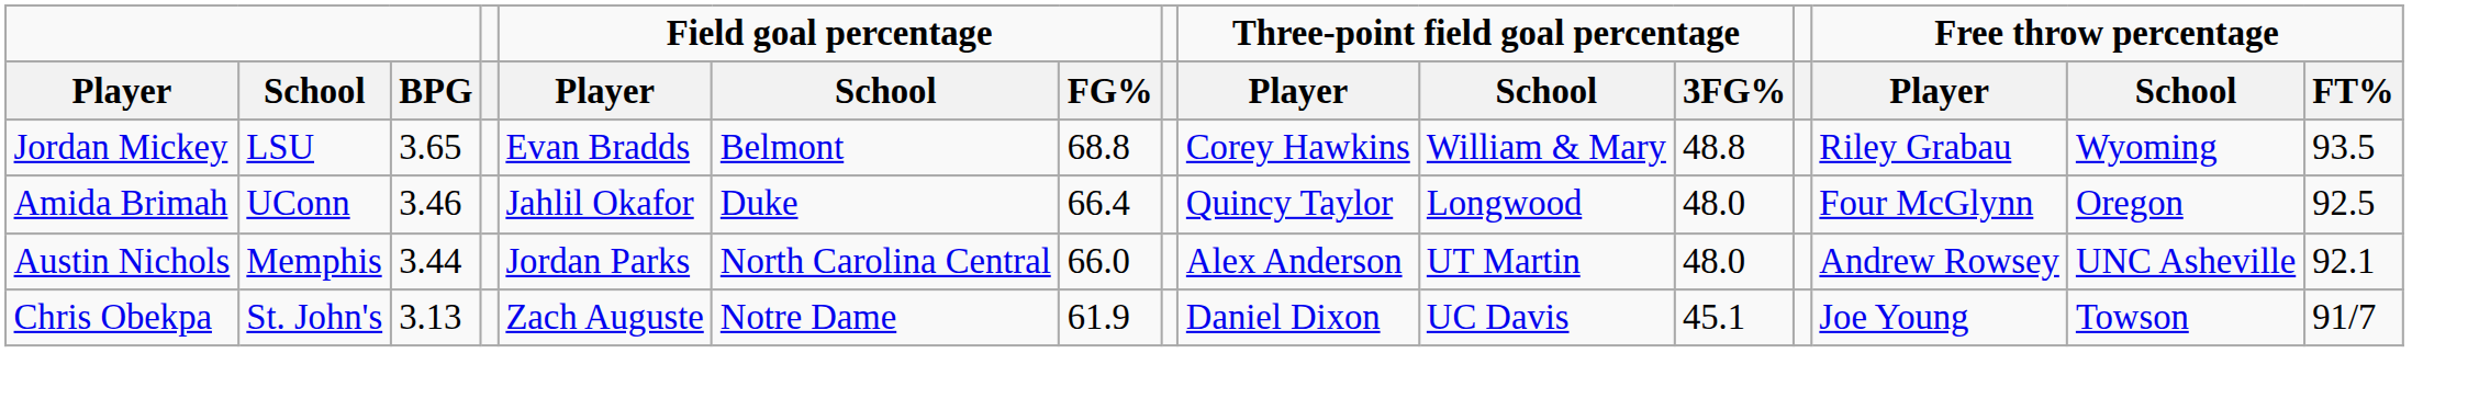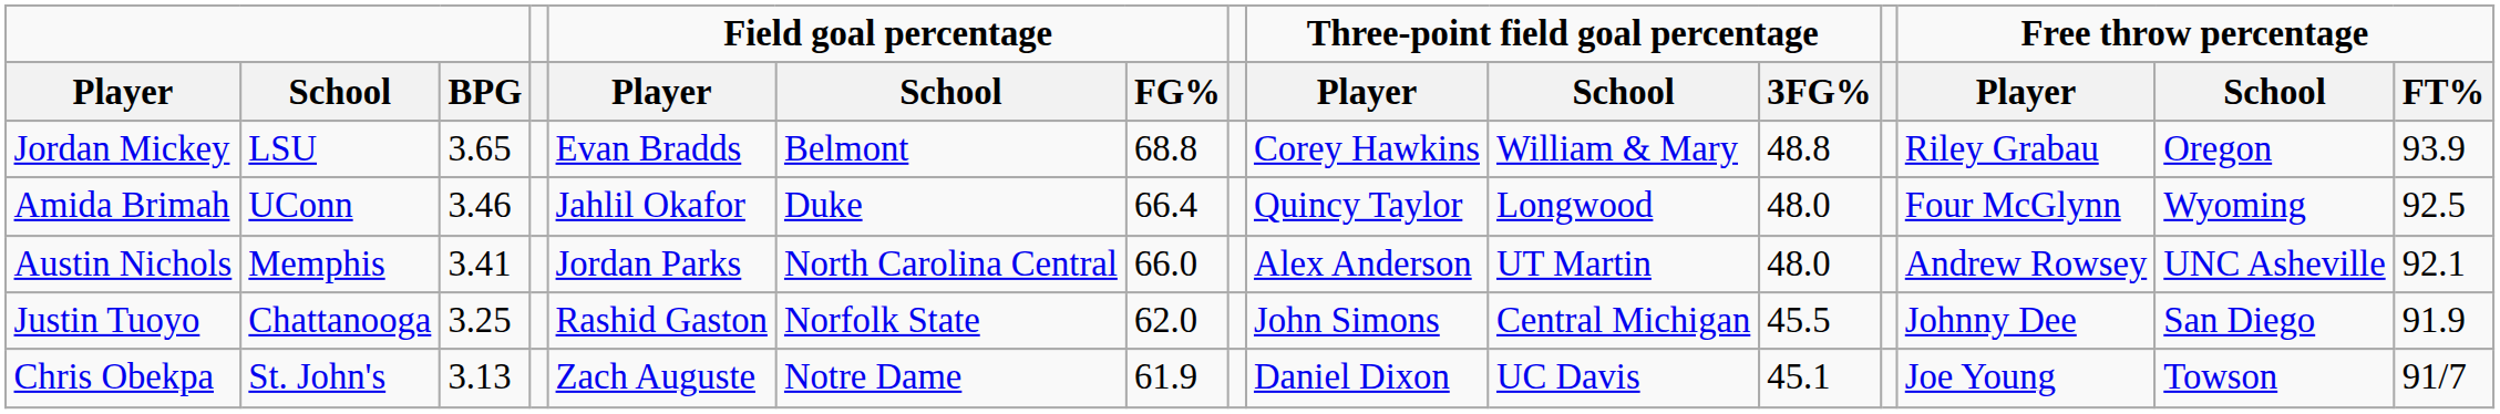 <table class="wikitable" style="text-align: left;">
 <tr>
 <td colspan=3></td>
 <td></td>
 <td colspan=3 style="text-align:center;"><strong>Field goal percentage</strong></td>
 <td></td>
 <td colspan=3 style="text-align:center;"><strong>Three-point field goal percentage</strong></td>
 <td></td>
 <td colspan=3 style="text-align:center;"><strong>Free throw percentage</strong></td>
 </tr>
 <tr>
 <th>Player</th>
 <th>School</th>
 <th>BPG</th>
 <th></th>
 <th>Player</th>
 <th>School</th>
 <th>FG%</th>
 <th></th>
 <th>Player</th>
 <th>School</th>
 <th>3FG%</th>
 <th></th>
 <th>Player</th>
 <th>School</th>
 <th>FT%</th>
 </tr>
 <tr>
 <td><a href='#'>Jordan Mickey</a></td>
 <td><a href='#'>LSU</a></td>
 <td>3.65</td>
 <td></td>
 <td><a href='#'>Evan Bradds</a></td>
 <td><a href='#'>Belmont</a></td>
 <td>68.8</td>
 <td></td>
 <td><a href='#'>Corey Hawkins</a></td>
 <td><a href='#'>William & Mary</a></td>
 <td>48.8</td>
 <td></td>
 <td><a href='#'>Riley Grabau</a></td>
-<td><a href='#'>Wyoming</a></td>
-<td>93.5</td>
+<td><a href='#'>Oregon</a></td>
+<td>93.9</td>
 </tr>
 <tr>
 <td><a href='#'>Amida Brimah</a></td>
 <td><a href='#'>UConn</a></td>
 <td>3.46</td>
 <td></td>
 <td><a href='#'>Jahlil Okafor</a></td>
 <td><a href='#'>Duke</a></td>
 <td>66.4</td>
 <td></td>
 <td><a href='#'>Quincy Taylor</a></td>
 <td><a href='#'>Longwood</a></td>
 <td>48.0</td>
 <td></td>
 <td><a href='#'>Four McGlynn</a></td>
-<td><a href='#'>Oregon</a></td>
+<td><a href='#'>Wyoming</a></td>
 <td>92.5</td>
 </tr>
 <tr>
 <td><a href='#'>Austin Nichols</a></td>
 <td><a href='#'>Memphis</a></td>
-<td>3.44</td>
+<td>3.41</td>
 <td></td>
 <td><a href='#'>Jordan Parks</a></td>
 <td><a href='#'>North Carolina Central</a></td>
 <td>66.0</td>
 <td></td>
 <td><a href='#'>Alex Anderson</a></td>
 <td><a href='#'>UT Martin</a></td>
 <td>48.0</td>
 <td></td>
 <td><a href='#'>Andrew Rowsey</a></td>
 <td><a href='#'>UNC Asheville</a></td>
 <td>92.1</td>
+</tr>
+<tr>
+<td><a href='#'>Justin Tuoyo</a></td>
+<td><a href='#'>Chattanooga</a></td>
+<td>3.25</td>
+<td></td>
+<td><a href='#'>Rashid Gaston</a></td>
+<td><a href='#'>Norfolk State</a></td>
+<td>62.0</td>
+<td></td>
+<td><a href='#'>John Simons</a></td>
+<td><a href='#'>Central Michigan</a></td>
+<td>45.5</td>
+<td></td>
+<td><a href='#'>Johnny Dee</a></td>
+<td><a href='#'>San Diego</a></td>
+<td>91.9</td>
 </tr>
 <tr>
 <td><a href='#'>Chris Obekpa</a></td>
 <td><a href='#'>St. John's</a></td>
 <td>3.13</td>
 <td></td>
 <td><a href='#'>Zach Auguste</a></td>
 <td><a href='#'>Notre Dame</a></td>
 <td>61.9</td>
 <td></td>
 <td><a href='#'>Daniel Dixon</a></td>
 <td><a href='#'>UC Davis</a></td>
 <td>45.1</td>
 <td></td>
 <td><a href='#'>Joe Young</a></td>
 <td><a href='#'>Towson</a></td>
 <td>91/7</td>
 </tr>
 </table>
